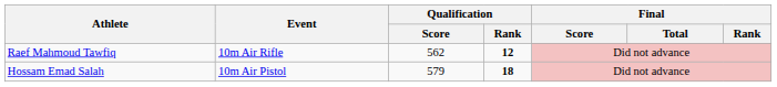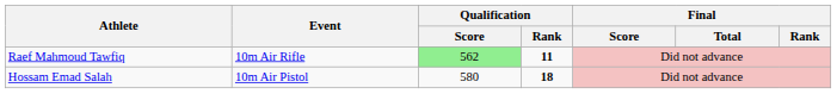 <table class="wikitable" width="75%" style="text-align:center; font-size:90%">
 <tr>
 <th rowspan="2" width="22%">Athlete</th>
 <th rowspan="2" width="18%">Event</th>
 <th colspan="2">Qualification</th>
 <th colspan="3">Final</th>
 </tr>
 <tr>
 <th width="10%">Score</th>
 <th width="5%">Rank</th>
 <th width="10%">Score</th>
 <th width="10%">Total</th>
 <th width="5%">Rank</th>
 </tr>
 <tr>
 <td align="left"><a href='#'>Raef Mahmoud Tawfiq</a></td>
 <td align="left"><a href='#'>10m Air Rifle</a></td>
-<td>562</td>
-<td><strong>12</strong></td>
+<td style="background: lightgreen;">562</td>
+<td><strong>11</strong></td>
 <td bgcolor="f4c2c2" colspan=3 align=center>Did not advance</td>
 </tr>
 <tr>
 <td align="left"><a href='#'>Hossam Emad Salah</a></td>
 <td align="left"><a href='#'>10m Air Pistol</a></td>
-<td>579</td>
+<td>580</td>
 <td><strong>18</strong></td>
 <td bgcolor="f4c2c2" colspan=3 align=center>Did not advance</td>
 </tr>
 </table>
